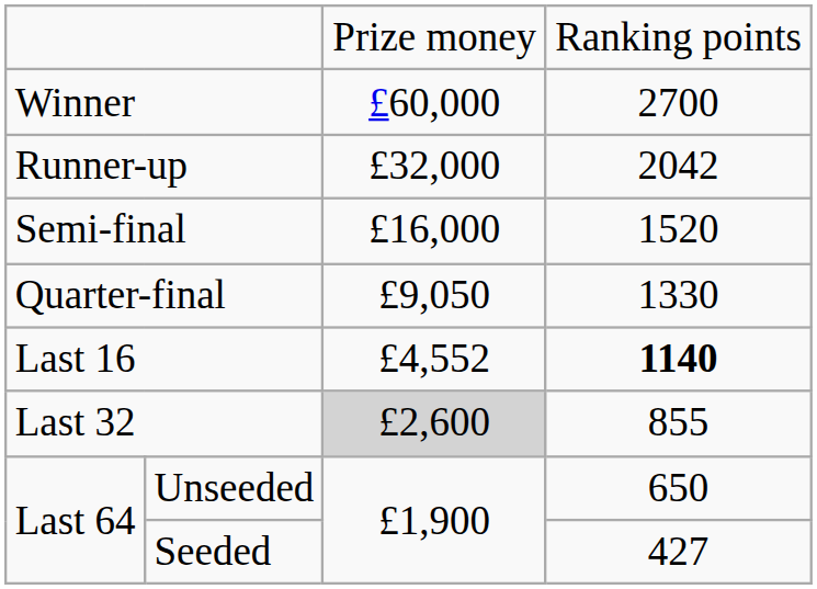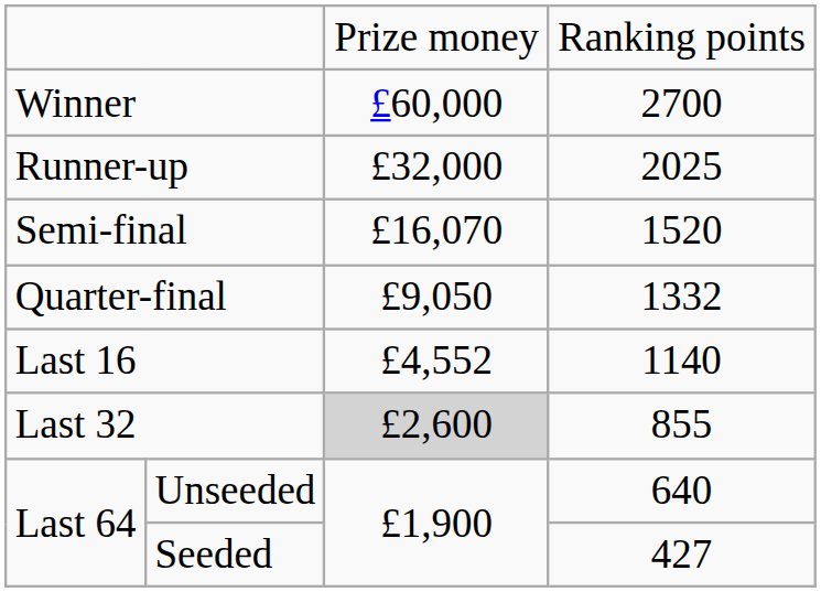 <table class="wikitable">
 <tr>
 <td colspan="2"></td>
 <td>Prize money</td>
 <td>Ranking points</td>
 </tr>
 <tr>
 <td colspan="2">Winner</td>
 <td align="center"><a href='#'>£</a>60,000</td>
 <td align="center">2700</td>
 </tr>
 <tr>
 <td colspan="2">Runner-up</td>
 <td align="center">£32,000</td>
-<td align="center">2042</td>
+<td align="center">2025</td>
 </tr>
 <tr>
 <td colspan="2">Semi-final</td>
-<td align="center">£16,000</td>
+<td align="center">£16,070</td>
 <td align="center">1520</td>
 </tr>
 <tr>
 <td colspan="2">Quarter-final</td>
 <td align="center">£9,050</td>
-<td align="center">1330</td>
+<td align="center">1332</td>
 </tr>
 <tr>
 <td colspan="2">Last 16</td>
 <td align="center">£4,552</td>
-<td align="center"><strong>1140</strong></td>
+<td align="center">1140</td>
 </tr>
 <tr>
 <td colspan="2">Last 32</td>
 <td align="center" style="background: lightgrey;">£2,600</td>
 <td align="center">855</td>
 </tr>
 <tr>
 <td rowspan="2">Last 64</td>
 <td>Unseeded</td>
 <td rowspan="2" align="center">£1,900</td>
-<td align="center">650</td>
+<td align="center">640</td>
 </tr>
 <tr>
 <td>Seeded</td>
 <td align="center">427</td>
 </tr>
 </table>
